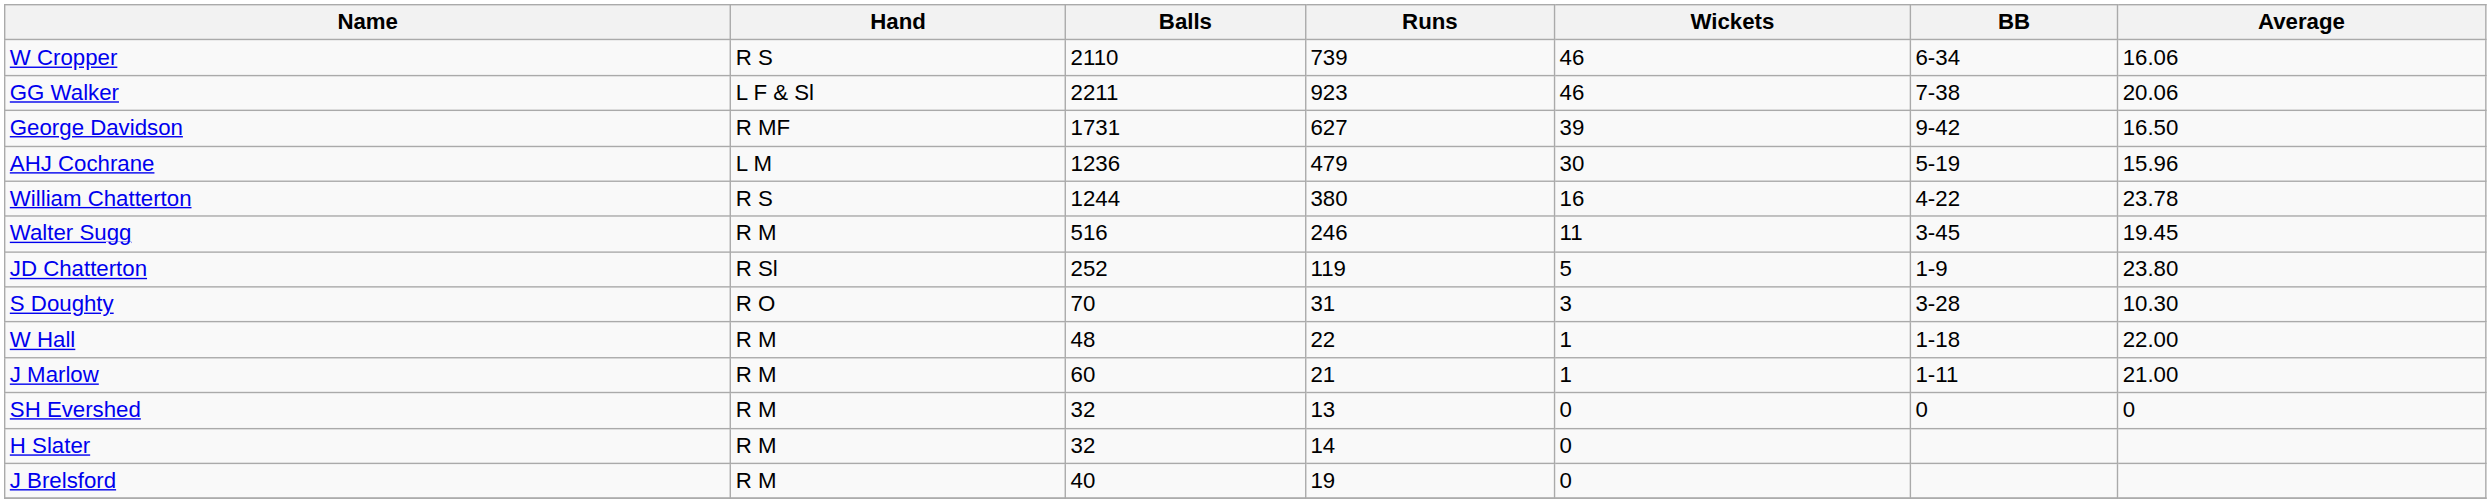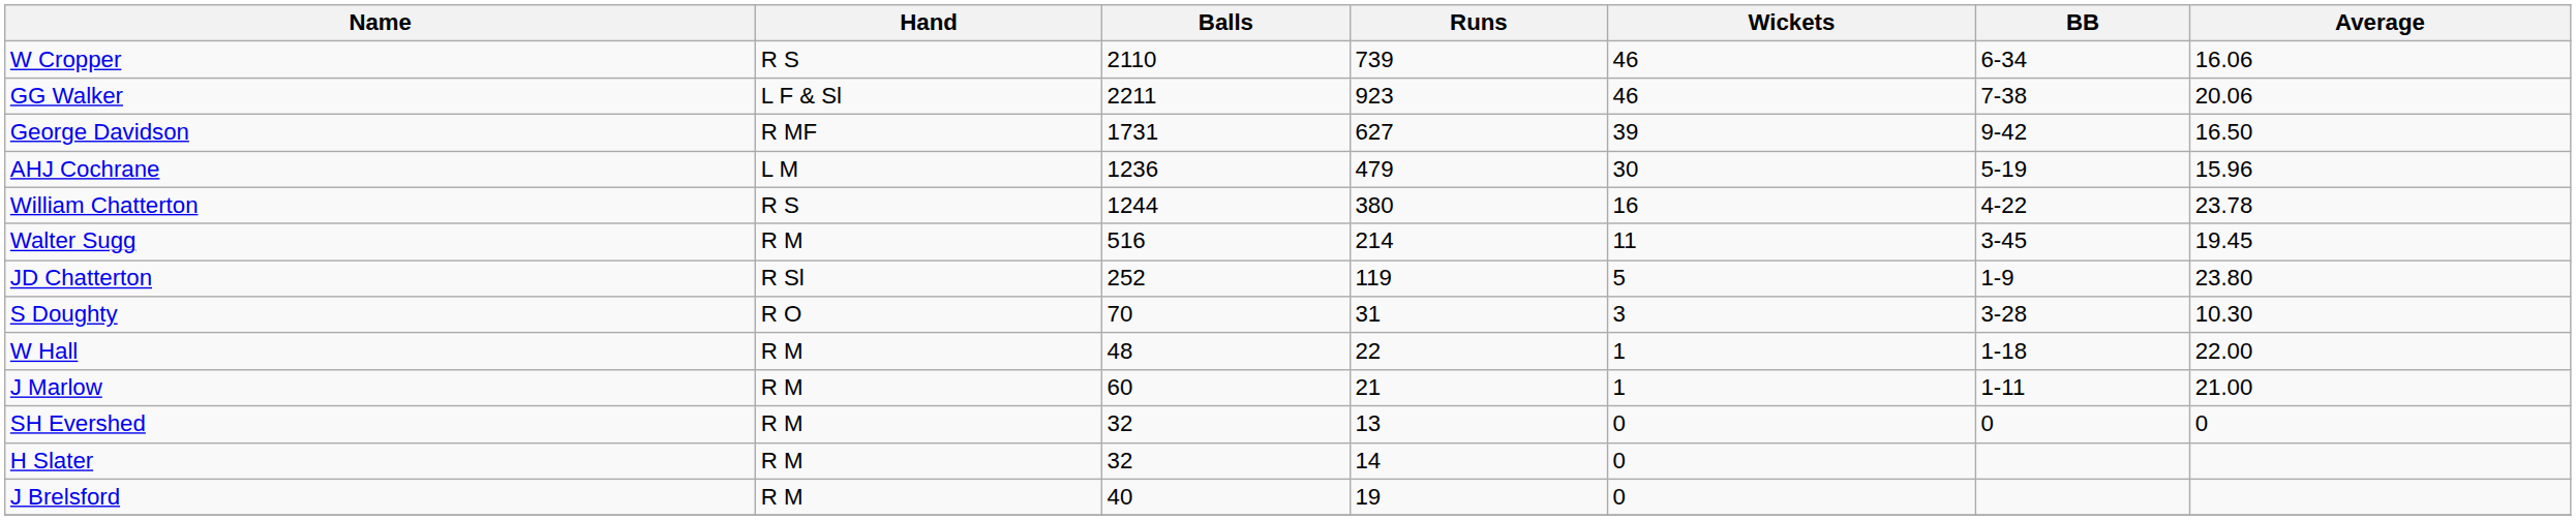 <table class="wikitable sortable" width="90%">
 <tr bgcolor="#efefef">
 <th>Name</th>
 <th>Hand</th>
 <th>Balls</th>
 <th>Runs</th>
 <th>Wickets</th>
 <th>BB</th>
 <th>Average</th>
 </tr>
 <tr>
 <td><a href='#'>W Cropper</a></td>
 <td>R S</td>
 <td>2110</td>
 <td>739</td>
 <td>46</td>
 <td>6-34</td>
 <td>16.06</td>
 </tr>
 <tr>
 <td><a href='#'>GG Walker</a></td>
 <td>L F & Sl</td>
 <td>2211</td>
 <td>923</td>
 <td>46</td>
 <td>7-38</td>
 <td>20.06</td>
 </tr>
 <tr>
 <td><a href='#'>George Davidson</a></td>
 <td>R MF</td>
 <td>1731</td>
 <td>627</td>
 <td>39</td>
 <td>9-42</td>
 <td>16.50</td>
 </tr>
 <tr>
 <td><a href='#'>AHJ Cochrane</a></td>
 <td>L M</td>
 <td>1236</td>
 <td>479</td>
 <td>30</td>
 <td>5-19</td>
 <td>15.96</td>
 </tr>
 <tr>
 <td><a href='#'>William Chatterton</a></td>
 <td>R S</td>
 <td>1244</td>
 <td>380</td>
 <td>16</td>
 <td>4-22</td>
 <td>23.78</td>
 </tr>
 <tr>
 <td><a href='#'>Walter Sugg</a></td>
 <td>R M</td>
 <td>516</td>
-<td>246</td>
+<td>214</td>
 <td>11</td>
 <td>3-45</td>
 <td>19.45</td>
 </tr>
 <tr>
 <td><a href='#'>JD Chatterton</a></td>
 <td>R Sl</td>
 <td>252</td>
 <td>119</td>
 <td>5</td>
 <td>1-9</td>
 <td>23.80</td>
 </tr>
 <tr>
 <td><a href='#'>S Doughty</a></td>
 <td>R O</td>
 <td>70</td>
 <td>31</td>
 <td>3</td>
 <td>3-28</td>
 <td>10.30</td>
 </tr>
 <tr>
 <td><a href='#'>W Hall</a></td>
 <td>R M</td>
 <td>48</td>
 <td>22</td>
 <td>1</td>
 <td>1-18</td>
 <td>22.00</td>
 </tr>
 <tr>
 <td><a href='#'>J Marlow</a></td>
 <td>R M</td>
 <td>60</td>
 <td>21</td>
 <td>1</td>
 <td>1-11</td>
 <td>21.00</td>
 </tr>
 <tr>
 <td><a href='#'>SH Evershed</a></td>
 <td>R M</td>
 <td>32</td>
 <td>13</td>
 <td>0</td>
 <td>0</td>
 <td>0</td>
 </tr>
 <tr>
 <td><a href='#'>H Slater</a></td>
 <td>R M</td>
 <td>32</td>
 <td>14</td>
 <td>0</td>
 <td></td>
 <td></td>
 </tr>
 <tr>
 <td><a href='#'>J Brelsford</a></td>
 <td>R M</td>
 <td>40</td>
 <td>19</td>
 <td>0</td>
 <td></td>
 <td></td>
 </tr>
 <tr>
 </tr>
 </table>
